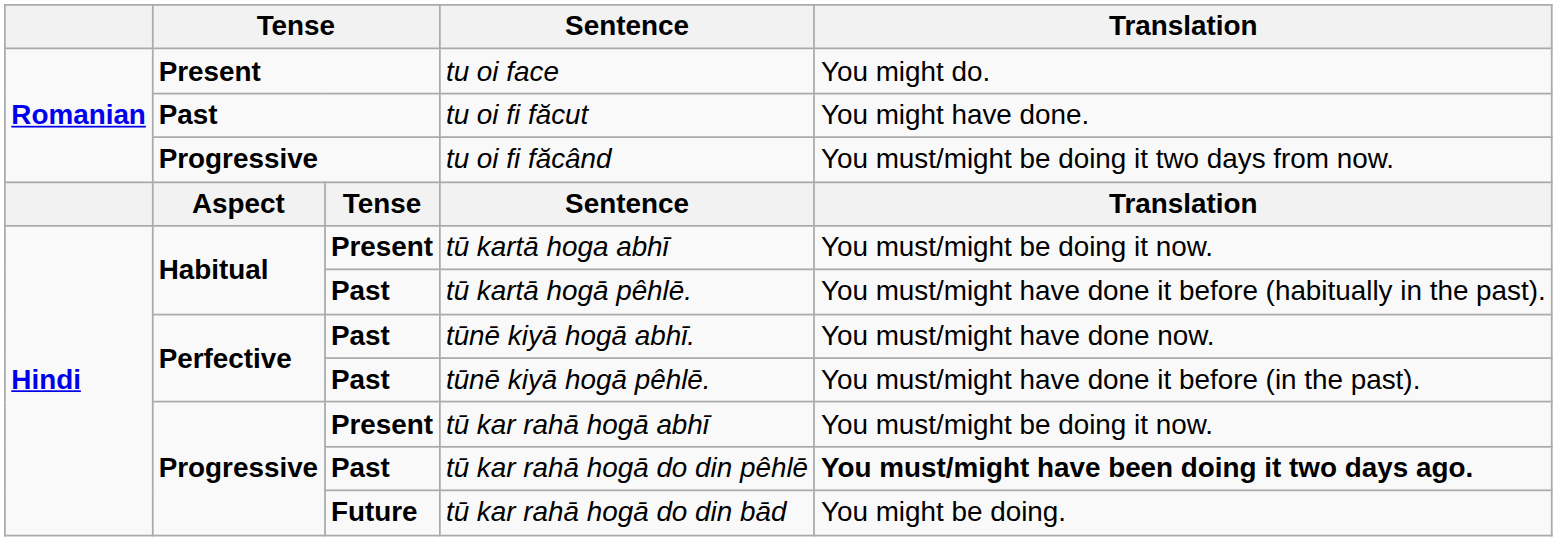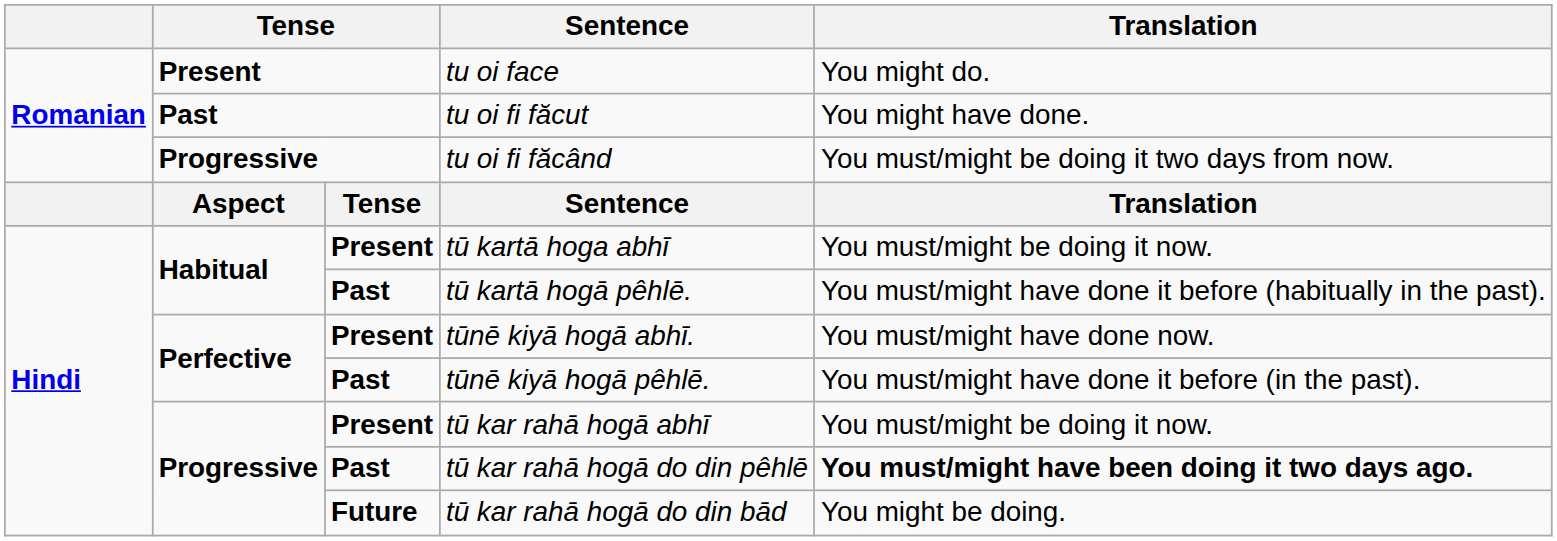 <table class="wikitable">
 <tr>
 <th></th>
 <th colspan="2">Tense</th>
 <th>Sentence</th>
 <th>Translation</th>
 </tr>
 <tr>
 <td rowspan="3"><strong><a href='#'>Romanian</a></strong></td>
 <td colspan="2"><strong>Present</strong></td>
 <td><em>tu oi face</em></td>
 <td>You might do.</td>
 </tr>
 <tr>
 <td colspan="2"><strong>Past</strong></td>
 <td><em>tu oi fi făcut</em></td>
 <td>You might have done.</td>
 </tr>
 <tr>
 <td colspan="2"><strong>Progressive</strong></td>
 <td><em>tu oi fi făcând</em></td>
 <td>You must/might be doing it two days from now.</td>
 </tr>
 <tr>
 <th></th>
 <th>Aspect</th>
 <th>Tense</th>
 <th>Sentence</th>
 <th>Translation</th>
 </tr>
 <tr>
 <td rowspan="8"><strong><a href='#'>Hindi</a></strong></td>
 <td rowspan="2"><strong>Habitual</strong></td>
 <td><strong>Present</strong></td>
 <td><em>tū kartā hoga abhī</em></td>
 <td>You must/might be doing it now.</td>
 </tr>
 <tr>
 <td><strong>Past</strong></td>
 <td><em>tū kartā hogā pêhlē.</em></td>
 <td>You must/might have done it before (habitually in the past).</td>
 </tr>
 <tr>
 <td rowspan="2"><strong>Perfective</strong></td>
-<td><strong>Past</strong></td>
+<td><strong>Present</strong></td>
 <td><em>tūnē kiyā hogā abhī.</em></td>
 <td>You must/might have done now.</td>
 </tr>
 <tr>
 <td><strong>Past</strong></td>
 <td><em>tūnē kiyā hogā pêhlē.</em></td>
 <td>You must/might have done it before (in the past).</td>
 </tr>
 <tr>
 <td rowspan="3"><strong>Progressive</strong></td>
 <td><strong>Present</strong></td>
 <td><em>tū kar rahā hogā abhī</em></td>
 <td>You must/might be doing it now.</td>
 </tr>
 <tr>
 <td><strong>Past</strong></td>
 <td><em>tū kar rahā hogā do din pêhlē</em></td>
 <td><strong>You must/might have been doing it two days ago.</strong></td>
 </tr>
 <tr>
 <td><strong>Future</strong></td>
 <td><em>tū kar rahā hogā do din bād</em></td>
 <td>You might be doing.</td>
 </tr>
 </table>
